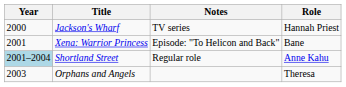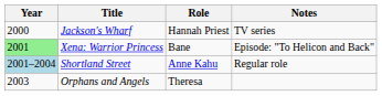 <table class="wikitable sortable">
 <tr>
 <th>Year</th>
 <th>Title</th>
+<th>Role</th>
 <th class="unsortable">Notes</th>
-<th>Role</th>
 </tr>
 <tr>
 <td>2000</td>
 <td><em><a href='#'>Jackson's Wharf</a></em></td>
+<td>Hannah Priest</td>
 <td>TV series</td>
-<td>Hannah Priest</td>
 </tr>
 <tr>
-<td>2001</td>
+<td style="background: lightgreen;">2001</td>
 <td><em><a href='#'>Xena: Warrior Princess</a></em></td>
+<td>Bane</td>
 <td>Episode: "To Helicon and Back"</td>
-<td>Bane</td>
 </tr>
 <tr>
 <td style="background: lightblue;">2001–2004</td>
 <td><em><a href='#'>Shortland Street</a></em></td>
+<td><a href='#'>Anne Kahu</a></td>
 <td>Regular role</td>
-<td><a href='#'>Anne Kahu</a></td>
 </tr>
 <tr>
 <td>2003</td>
 <td><em>Orphans and Angels</em></td>
+<td>Theresa</td>
 <td></td>
-<td>Theresa</td>
 </tr>
 </table>
